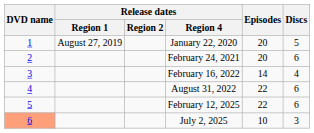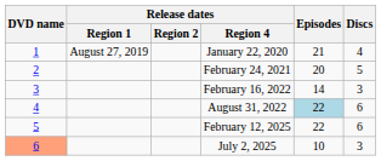 <table class="wikitable" style="text-align:center;">
 <tr>
 <th rowspan="2">DVD name</th>
 <th colspan="3">Release dates</th>
 <th rowspan="2">Episodes</th>
 <th rowspan="2">Discs</th>
 </tr>
 <tr>
 <th>Region 1</th>
 <th>Region 2</th>
 <th>Region 4</th>
 </tr>
 <tr>
 <td><a href='#'>1</a></td>
 <td>August 27, 2019</td>
 <td></td>
 <td>January 22, 2020</td>
-<td>20</td>
-<td>5</td>
+<td>21</td>
+<td>4</td>
 </tr>
 <tr>
 <td><a href='#'>2</a></td>
 <td></td>
 <td></td>
 <td>February 24, 2021</td>
 <td>20</td>
-<td>6</td>
+<td>5</td>
 </tr>
 <tr>
 <td><a href='#'>3</a></td>
 <td></td>
 <td></td>
 <td>February 16, 2022</td>
 <td>14</td>
-<td>4</td>
+<td>3</td>
 </tr>
 <tr>
 <td><a href='#'>4</a></td>
 <td></td>
 <td></td>
 <td>August 31, 2022</td>
-<td>22</td>
+<td style="background: lightblue;">22</td>
 <td>6</td>
 </tr>
 <tr>
 <td><a href='#'>5</a></td>
 <td></td>
 <td></td>
 <td>February 12, 2025</td>
 <td>22</td>
 <td>6</td>
 </tr>
 <tr>
 <td style="background: lightsalmon;"><a href='#'>6</a></td>
 <td></td>
 <td></td>
 <td>July 2, 2025</td>
 <td>10</td>
 <td>3</td>
 </tr>
 </table>
